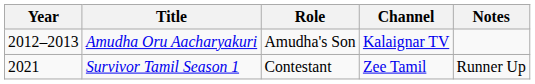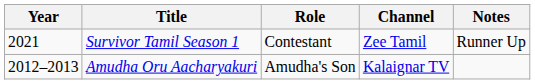 <table class="wikitable sortable">
 <tr>
 <th scope="col">Year</th>
 <th scope="col">Title</th>
 <th scope="col">Role</th>
 <th scope="col">Channel</th>
 <th scope="col" class="unsortable">Notes</th>
 </tr>
 <tr>
+<td>2021</td>
+<td><em><a href='#'>Survivor Tamil Season 1</a></em></td>
+<td>Contestant</td>
+<td><a href='#'>Zee Tamil</a></td>
+<td>Runner Up</td>
+</tr>
+<tr>
 <td>2012–2013</td>
 <td><em><a href='#'>Amudha Oru Aacharyakuri</a></em></td>
 <td>Amudha's Son</td>
 <td><a href='#'>Kalaignar TV</a></td>
 <td></td>
 </tr>
-<tr>
-<td>2021</td>
-<td><em><a href='#'>Survivor Tamil Season 1</a></em></td>
-<td>Contestant</td>
-<td><a href='#'>Zee Tamil</a></td>
-<td>Runner Up</td>
-</tr>
 </table>
